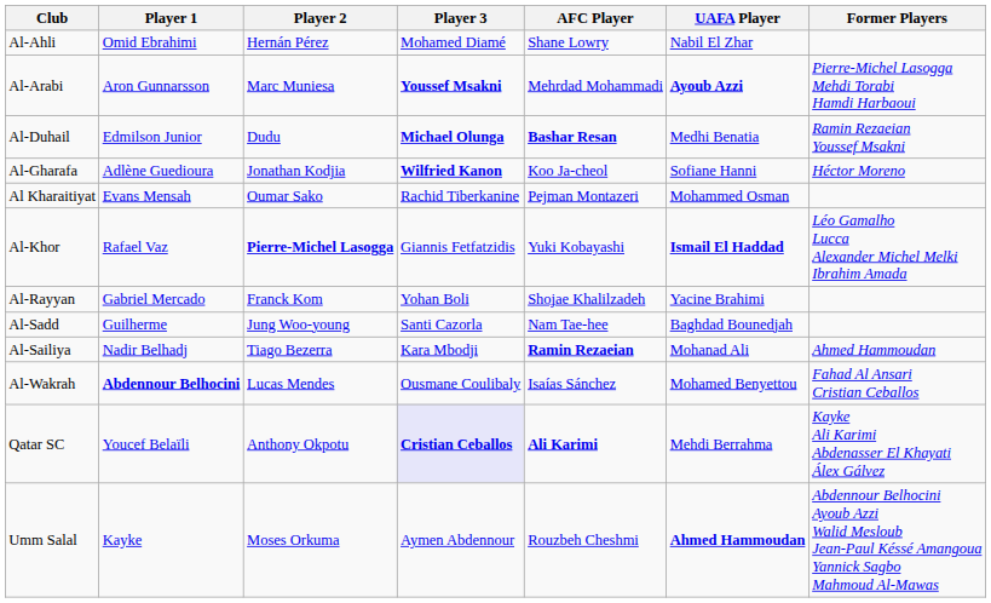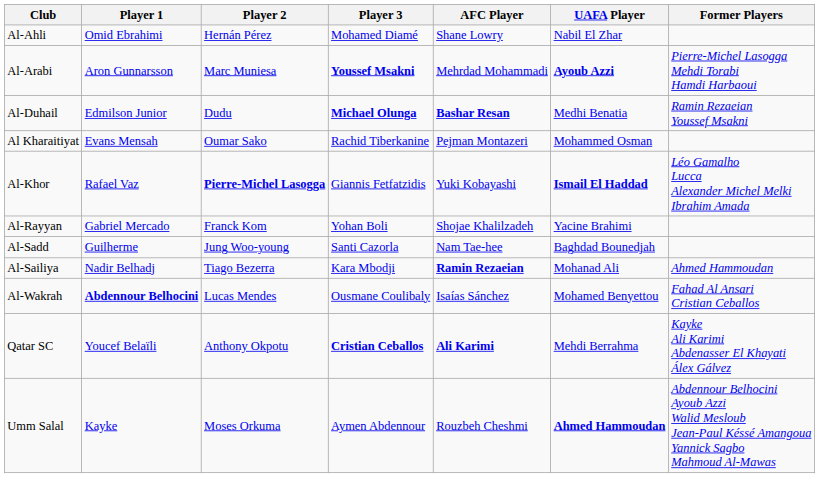 <table class="wikitable" style="font-size:95%;">
 <tr>
 <th>Club</th>
 <th>Player 1</th>
 <th>Player 2</th>
 <th>Player 3</th>
 <th>AFC Player</th>
 <th><a href='#'>UAFA</a> Player</th>
 <th>Former Players</th>
 </tr>
 <tr>
 <td>Al-Ahli</td>
 <td> <a href='#'>Omid Ebrahimi</a></td>
 <td> <a href='#'>Hernán Pérez</a></td>
 <td> <a href='#'>Mohamed Diamé</a></td>
 <td> <a href='#'>Shane Lowry</a></td>
 <td> <a href='#'>Nabil El Zhar</a></td>
 <td></td>
 </tr>
 <tr>
 <td>Al-Arabi</td>
 <td> <a href='#'>Aron Gunnarsson</a></td>
 <td> <a href='#'>Marc Muniesa</a></td>
 <td> <strong><a href='#'>Youssef Msakni</a></strong></td>
 <td> <a href='#'>Mehrdad Mohammadi</a></td>
 <td> <strong><a href='#'>Ayoub Azzi</a></strong></td>
 <td> <em><a href='#'>Pierre-Michel Lasogga</a></em><br> <em><a href='#'>Mehdi Torabi</a></em><br> <em><a href='#'>Hamdi Harbaoui</a></em></td>
 </tr>
 <tr>
 <td>Al-Duhail</td>
 <td> <a href='#'>Edmilson Junior</a></td>
 <td> <a href='#'>Dudu</a></td>
 <td> <strong><a href='#'>Michael Olunga</a></strong></td>
 <td> <strong><a href='#'>Bashar Resan</a></strong></td>
 <td> <a href='#'>Medhi Benatia</a></td>
 <td> <em><a href='#'>Ramin Rezaeian</a></em><br> <em><a href='#'>Youssef Msakni</a></em></td>
-</tr>
-<tr>
-<td>Al-Gharafa</td>
-<td> <a href='#'>Adlène Guedioura</a></td>
-<td> <a href='#'>Jonathan Kodjia</a></td>
-<td> <strong><a href='#'>Wilfried Kanon</a></strong></td>
-<td> <a href='#'>Koo Ja-cheol</a></td>
-<td> <a href='#'>Sofiane Hanni</a></td>
-<td> <em><a href='#'>Héctor Moreno</a></em></td>
 </tr>
 <tr>
 <td>Al Kharaitiyat</td>
 <td> <a href='#'>Evans Mensah</a></td>
 <td> <a href='#'>Oumar Sako</a></td>
 <td> <a href='#'>Rachid Tiberkanine</a></td>
 <td> <a href='#'>Pejman Montazeri</a></td>
 <td> <a href='#'>Mohammed Osman</a></td>
 <td></td>
 </tr>
 <tr>
 <td>Al-Khor</td>
 <td> <a href='#'>Rafael Vaz</a></td>
 <td> <strong><a href='#'>Pierre-Michel Lasogga</a></strong></td>
 <td> <a href='#'>Giannis Fetfatzidis</a></td>
 <td> <a href='#'>Yuki Kobayashi</a></td>
 <td> <strong><a href='#'>Ismail El Haddad</a></strong></td>
 <td> <em><a href='#'>Léo Gamalho</a></em><br> <em><a href='#'>Lucca</a></em><br> <em><a href='#'>Alexander Michel Melki</a></em><br> <em><a href='#'>Ibrahim Amada</a></em></td>
 </tr>
 <tr>
 <td>Al-Rayyan</td>
 <td> <a href='#'>Gabriel Mercado</a></td>
 <td> <a href='#'>Franck Kom</a></td>
 <td> <a href='#'>Yohan Boli</a></td>
 <td> <a href='#'>Shojae Khalilzadeh</a></td>
 <td> <a href='#'>Yacine Brahimi</a></td>
 <td></td>
 </tr>
 <tr>
 <td>Al-Sadd</td>
 <td> <a href='#'>Guilherme</a></td>
 <td> <a href='#'>Jung Woo-young</a></td>
 <td> <a href='#'>Santi Cazorla</a></td>
 <td> <a href='#'>Nam Tae-hee</a></td>
 <td> <a href='#'>Baghdad Bounedjah</a></td>
 <td></td>
 </tr>
 <tr>
 <td>Al-Sailiya</td>
 <td> <a href='#'>Nadir Belhadj</a></td>
 <td> <a href='#'>Tiago Bezerra</a></td>
 <td> <a href='#'>Kara Mbodji</a></td>
 <td> <strong><a href='#'>Ramin Rezaeian</a></strong></td>
 <td> <a href='#'>Mohanad Ali</a></td>
 <td> <em><a href='#'>Ahmed Hammoudan</a></em></td>
 </tr>
 <tr>
 <td>Al-Wakrah</td>
 <td> <strong><a href='#'>Abdennour Belhocini</a></strong></td>
 <td> <a href='#'>Lucas Mendes</a></td>
 <td> <a href='#'>Ousmane Coulibaly</a></td>
 <td> <a href='#'>Isaías Sánchez</a></td>
 <td> <a href='#'>Mohamed Benyettou</a></td>
 <td> <em><a href='#'>Fahad Al Ansari</a></em><br> <em><a href='#'>Cristian Ceballos</a></em></td>
 </tr>
 <tr>
 <td>Qatar SC</td>
 <td> <a href='#'>Youcef Belaïli</a></td>
 <td> <a href='#'>Anthony Okpotu</a></td>
-<td style="background: lavender;"> <strong><a href='#'>Cristian Ceballos</a></strong></td>
+<td> <strong><a href='#'>Cristian Ceballos</a></strong></td>
 <td> <strong><a href='#'>Ali Karimi</a></strong></td>
 <td> <a href='#'>Mehdi Berrahma</a></td>
 <td> <em><a href='#'>Kayke</a></em><br> <em><a href='#'>Ali Karimi</a></em><br> <em><a href='#'>Abdenasser El Khayati</a></em><br> <em><a href='#'>Álex Gálvez</a></em></td>
 </tr>
 <tr>
 <td>Umm Salal</td>
 <td> <a href='#'>Kayke</a></td>
 <td> <a href='#'>Moses Orkuma</a></td>
 <td> <a href='#'>Aymen Abdennour</a></td>
 <td> <a href='#'>Rouzbeh Cheshmi</a></td>
 <td> <strong><a href='#'>Ahmed Hammoudan</a></strong></td>
 <td> <em><a href='#'>Abdennour Belhocini</a></em><br> <em><a href='#'>Ayoub Azzi</a></em><br> <em><a href='#'>Walid Mesloub</a></em><br> <em><a href='#'>Jean-Paul Késsé Amangoua</a></em><br> <em><a href='#'>Yannick Sagbo</a></em><br> <em><a href='#'>Mahmoud Al-Mawas</a></em></td>
 </tr>
 </table>
